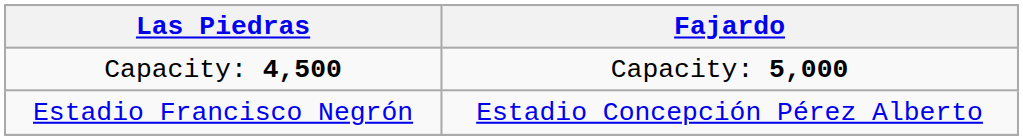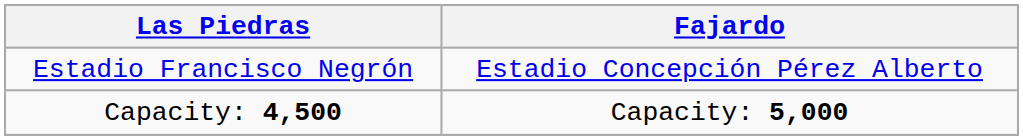 <table class="wikitable" style="text-align:center" width=500>
 <tr>
 <th> <strong><a href='#'>Las Piedras</a></strong></th>
 <th> <strong><a href='#'>Fajardo</a></strong></th>
 </tr>
 <tr>
+<td><a href='#'>Estadio Francisco Negrón</a></td>
+<td><a href='#'>Estadio Concepción Pérez Alberto</a></td>
+</tr>
+<tr>
 <td>Capacity: <strong>4,500</strong></td>
 <td>Capacity: <strong>5,000</strong></td>
 </tr>
 <tr>
-<td><a href='#'>Estadio Francisco Negrón</a></td>
-<td><a href='#'>Estadio Concepción Pérez Alberto</a></td>
-</tr>
-<tr>
 </tr>
 </table>
